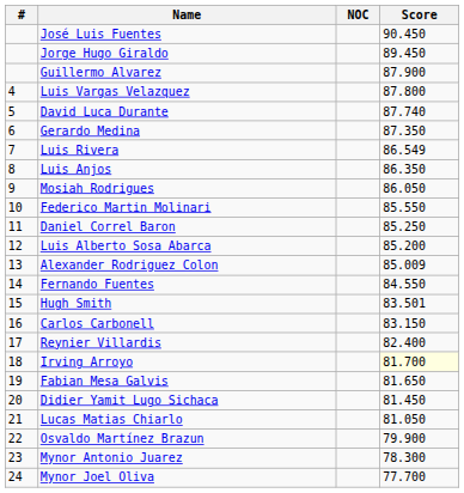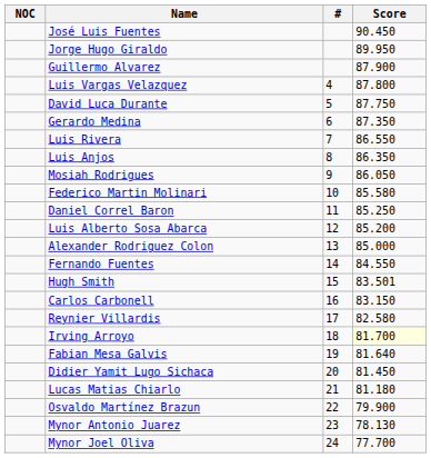 <table class="wikitable" width=500>
 <tr>
+<th>NOC</th>
+<th>Name</th>
 <th>#</th>
-<th>Name</th>
-<th>NOC</th>
 <th>Score</th>
 </tr>
 <tr>
 <td></td>
 <td><a href='#'>José Luis Fuentes</a></td>
 <td></td>
 <td>90.450</td>
 </tr>
 <tr>
 <td></td>
 <td><a href='#'>Jorge Hugo Giraldo</a></td>
 <td></td>
-<td>89.450</td>
+<td>89.950</td>
 </tr>
 <tr>
 <td></td>
 <td><a href='#'>Guillermo Alvarez</a></td>
 <td></td>
 <td>87.900</td>
 </tr>
 <tr>
+<td></td>
+<td><a href='#'>Luis Vargas Velazquez</a></td>
 <td>4</td>
-<td><a href='#'>Luis Vargas Velazquez</a></td>
-<td></td>
 <td>87.800</td>
 </tr>
 <tr>
+<td></td>
+<td><a href='#'>David Luca Durante</a></td>
 <td>5</td>
-<td><a href='#'>David Luca Durante</a></td>
-<td></td>
-<td>87.740</td>
+<td>87.750</td>
 </tr>
 <tr>
+<td></td>
+<td><a href='#'>Gerardo Medina</a></td>
 <td>6</td>
-<td><a href='#'>Gerardo Medina</a></td>
-<td></td>
 <td>87.350</td>
 </tr>
 <tr>
+<td></td>
+<td><a href='#'>Luis Rivera</a></td>
 <td>7</td>
-<td><a href='#'>Luis Rivera</a></td>
-<td></td>
-<td>86.549</td>
+<td>86.550</td>
 </tr>
 <tr>
+<td></td>
+<td><a href='#'>Luis Anjos</a></td>
 <td>8</td>
-<td><a href='#'>Luis Anjos</a></td>
-<td></td>
 <td>86.350</td>
 </tr>
 <tr>
+<td></td>
+<td><a href='#'>Mosiah Rodrigues</a></td>
 <td>9</td>
-<td><a href='#'>Mosiah Rodrigues</a></td>
-<td></td>
 <td>86.050</td>
 </tr>
 <tr>
+<td></td>
+<td><a href='#'>Federico Martin Molinari</a></td>
 <td>10</td>
-<td><a href='#'>Federico Martin Molinari</a></td>
-<td></td>
-<td>85.550</td>
+<td>85.580</td>
 </tr>
 <tr>
+<td></td>
+<td><a href='#'>Daniel Correl Baron</a></td>
 <td>11</td>
-<td><a href='#'>Daniel Correl Baron</a></td>
-<td></td>
 <td>85.250</td>
 </tr>
 <tr>
+<td></td>
+<td><a href='#'>Luis Alberto Sosa Abarca</a></td>
 <td>12</td>
-<td><a href='#'>Luis Alberto Sosa Abarca</a></td>
-<td></td>
 <td>85.200</td>
 </tr>
 <tr>
+<td></td>
+<td><a href='#'>Alexander Rodriguez Colon</a></td>
 <td>13</td>
-<td><a href='#'>Alexander Rodriguez Colon</a></td>
-<td></td>
-<td>85.009</td>
+<td>85.000</td>
 </tr>
 <tr>
+<td></td>
+<td><a href='#'>Fernando Fuentes</a></td>
 <td>14</td>
-<td><a href='#'>Fernando Fuentes</a></td>
-<td></td>
 <td>84.550</td>
 </tr>
 <tr>
+<td></td>
+<td><a href='#'>Hugh Smith</a></td>
 <td>15</td>
-<td><a href='#'>Hugh Smith</a></td>
-<td></td>
 <td>83.501</td>
 </tr>
 <tr>
+<td></td>
+<td><a href='#'>Carlos Carbonell</a></td>
 <td>16</td>
-<td><a href='#'>Carlos Carbonell</a></td>
-<td></td>
 <td>83.150</td>
 </tr>
 <tr>
+<td></td>
+<td><a href='#'>Reynier Villardis</a></td>
 <td>17</td>
-<td><a href='#'>Reynier Villardis</a></td>
-<td></td>
-<td>82.400</td>
+<td>82.580</td>
 </tr>
 <tr>
+<td></td>
+<td><a href='#'>Irving Arroyo</a></td>
 <td>18</td>
-<td><a href='#'>Irving Arroyo</a></td>
-<td></td>
 <td style="background: lightyellow;">81.700</td>
 </tr>
 <tr>
+<td></td>
+<td><a href='#'>Fabian Mesa Galvis</a></td>
 <td>19</td>
-<td><a href='#'>Fabian Mesa Galvis</a></td>
-<td></td>
-<td>81.650</td>
+<td>81.640</td>
 </tr>
 <tr>
+<td></td>
+<td><a href='#'>Didier Yamit Lugo Sichaca</a></td>
 <td>20</td>
-<td><a href='#'>Didier Yamit Lugo Sichaca</a></td>
-<td></td>
 <td>81.450</td>
 </tr>
 <tr>
+<td></td>
+<td><a href='#'>Lucas Matias Chiarlo</a></td>
 <td>21</td>
-<td><a href='#'>Lucas Matias Chiarlo</a></td>
-<td></td>
-<td>81.050</td>
+<td>81.180</td>
 </tr>
 <tr>
+<td></td>
+<td><a href='#'>Osvaldo Martínez Brazun</a></td>
 <td>22</td>
-<td><a href='#'>Osvaldo Martínez Brazun</a></td>
-<td></td>
 <td>79.900</td>
 </tr>
 <tr>
+<td></td>
+<td><a href='#'>Mynor Antonio Juarez</a></td>
 <td>23</td>
-<td><a href='#'>Mynor Antonio Juarez</a></td>
-<td></td>
-<td>78.300</td>
+<td>78.130</td>
 </tr>
 <tr>
+<td></td>
+<td><a href='#'>Mynor Joel Oliva</a></td>
 <td>24</td>
-<td><a href='#'>Mynor Joel Oliva</a></td>
-<td></td>
 <td>77.700</td>
 </tr>
 </table>
